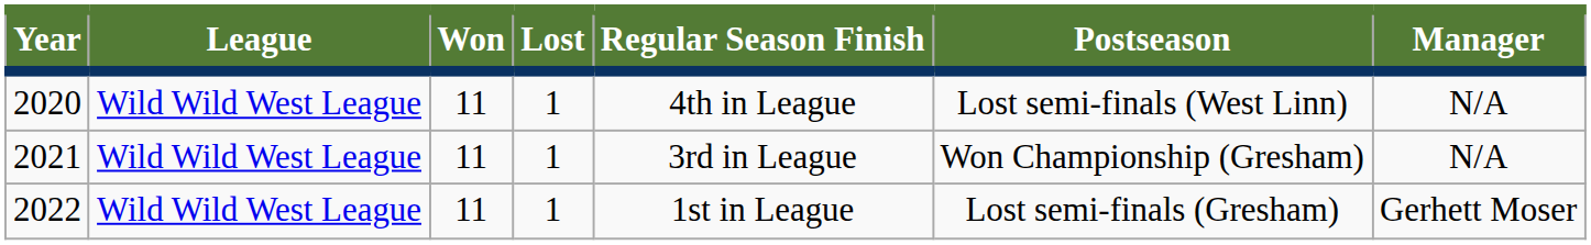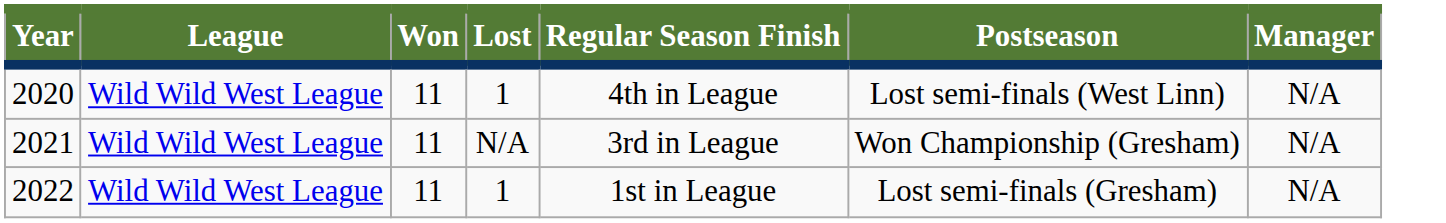 <table class="wikitable" style="text-align:center">
 <tr>
 <th scope="col" style="background-color:#537b35; border-top:#537b35 5px solid; border-bottom:#093162 5px solid; color:#ffffff">Year</th>
 <th scope="col" style="background-color:#537b35; border-top:#537b35 5px solid; border-bottom:#093162 5px solid; color:#ffffff">League</th>
 <th scope="col" style="background-color:#537b35; border-top:#537b35 5px solid; border-bottom:#093162 5px solid; color:#ffffff">Won</th>
 <th scope="col" style="background-color:#537b35; border-top:#537b35 5px solid; border-bottom:#093162 5px solid; color:#ffffff">Lost</th>
 <th scope="col" style="background-color:#537b35; border-top:#537b35 5px solid; border-bottom:#093162 5px solid; color:#ffffff">Regular Season Finish</th>
 <th scope="col" style="background-color:#537b35; border-top:#537b35 5px solid; border-bottom:#093162 5px solid; color:#ffffff">Postseason</th>
 <th scope="col" style="background-color:#537b35; border-top:#537b35 5px solid; border-bottom:#093162 5px solid; color:#ffffff">Manager</th>
 </tr>
 <tr>
 <td>2020</td>
 <td><a href='#'>Wild Wild West League</a></td>
 <td>11</td>
 <td>1</td>
 <td>4th in League</td>
 <td>Lost semi-finals (West Linn)</td>
 <td>N/A</td>
 </tr>
 <tr>
 <td>2021</td>
 <td><a href='#'>Wild Wild West League</a></td>
 <td>11</td>
-<td>1</td>
+<td>N/A</td>
 <td>3rd in League</td>
 <td>Won Championship (Gresham)</td>
 <td>N/A</td>
 </tr>
 <tr>
 <td>2022</td>
 <td><a href='#'>Wild Wild West League</a></td>
 <td>11</td>
 <td>1</td>
 <td>1st in League</td>
 <td>Lost semi-finals (Gresham)</td>
-<td>Gerhett Moser</td>
+<td>N/A</td>
 </tr>
 </table>
